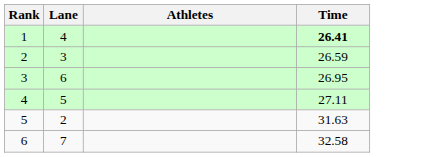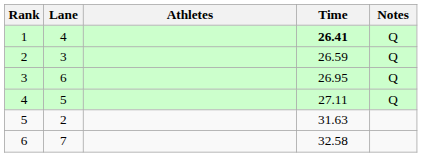 <table class="wikitable sortable" style="text-align:center;">
 <tr>
 <th width=40>Rank</th>
 <th width=40>Lane</th>
 <th width=250>Athletes</th>
 <th width=80>Time</th>
+<th width=50>Notes</th>
 </tr>
 <tr bgcolor=ccffcc>
 <td>1</td>
 <td>4</td>
 <td align=left></td>
 <td><strong>26.41</strong></td>
+<td>Q</td>
 </tr>
 <tr bgcolor=ccffcc>
 <td>2</td>
 <td>3</td>
 <td align=left></td>
 <td>26.59</td>
+<td>Q</td>
 </tr>
 <tr bgcolor=ccffcc>
 <td>3</td>
 <td>6</td>
 <td align=left></td>
 <td>26.95</td>
+<td>Q</td>
 </tr>
 <tr bgcolor=ccffcc>
 <td>4</td>
 <td>5</td>
 <td align=left></td>
 <td>27.11</td>
+<td>Q</td>
 </tr>
 <tr>
 <td>5</td>
 <td>2</td>
 <td align=left></td>
 <td>31.63</td>
+<td></td>
 </tr>
 <tr>
 <td>6</td>
 <td>7</td>
 <td align=left></td>
 <td>32.58</td>
+<td></td>
 </tr>
 </table>
